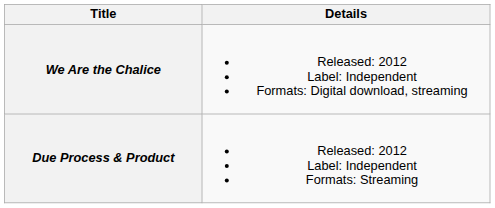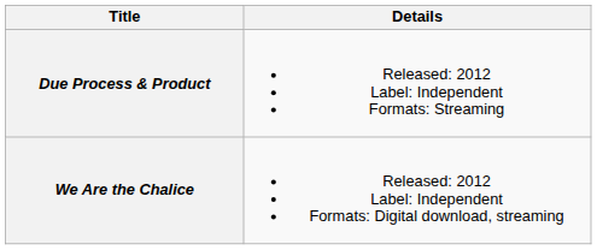 <table class="wikitable plainrowheaders" style="text-align:center;">
 <tr>
 <th scope="col" style="width:15em;">Title</th>
 <th scope="col" style="width:22em;">Details</th>
 </tr>
 <tr>
+<th scope="row"><em>Due Process & Product</em><br></th>
+<td><br><ul><li>Released: 2012</li><li>Label: Independent</li><li>Formats: Streaming</li></ul></td>
+</tr>
+<tr>
 <th scope="row"><em>We Are the Chalice</em><br></th>
 <td><br><ul><li>Released: 2012</li><li>Label: Independent</li><li>Formats: Digital download, streaming</li></ul></td>
 </tr>
-<tr>
-<th scope="row"><em>Due Process & Product</em><br></th>
-<td><br><ul><li>Released: 2012</li><li>Label: Independent</li><li>Formats: Streaming</li></ul></td>
-</tr>
 </table>
